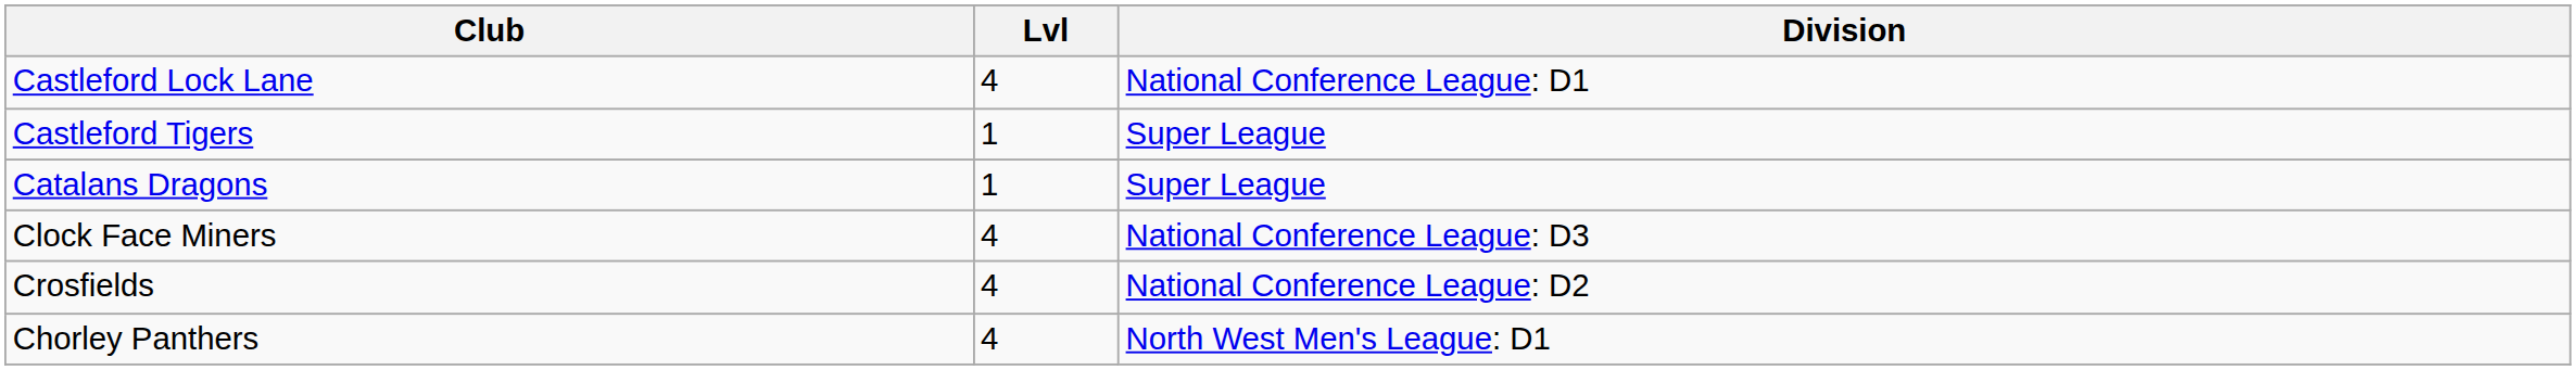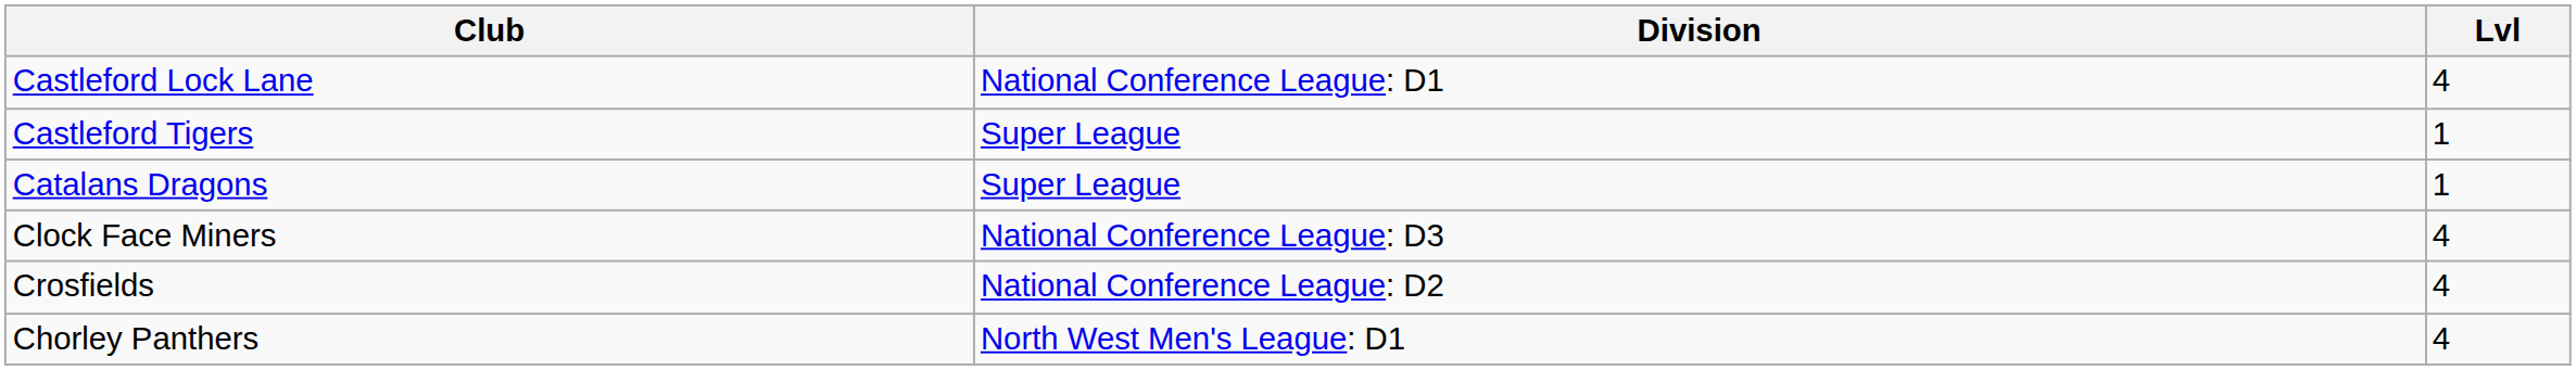 <table class="wikitable sortable" width=100% style="font-size:98%">
 <tr>
 <th width=20%>Club</th>
+<th width=30%>Division</th>
 <th width=3%>Lvl</th>
-<th width=30%>Division</th>
 </tr>
 <tr>
 <td><a href='#'>Castleford Lock Lane</a></td>
+<td><a href='#'>National Conference League</a>: D1</td>
 <td>4</td>
-<td><a href='#'>National Conference League</a>: D1</td>
 </tr>
 <tr>
 <td> <a href='#'>Castleford Tigers</a></td>
+<td><a href='#'>Super League</a></td>
 <td>1</td>
-<td><a href='#'>Super League</a></td>
 </tr>
 <tr>
 <td> <a href='#'>Catalans Dragons</a></td>
+<td><a href='#'>Super League</a></td>
 <td>1</td>
-<td><a href='#'>Super League</a></td>
 </tr>
 <tr>
 <td>Clock Face Miners</td>
+<td><a href='#'>National Conference League</a>: D3</td>
 <td>4</td>
-<td><a href='#'>National Conference League</a>: D3</td>
 </tr>
 <tr>
 <td>Crosfields</td>
+<td><a href='#'>National Conference League</a>: D2</td>
 <td>4</td>
-<td><a href='#'>National Conference League</a>: D2</td>
 </tr>
 <tr>
 <td>Chorley Panthers</td>
+<td><a href='#'>North West Men's League</a>: D1</td>
 <td>4</td>
-<td><a href='#'>North West Men's League</a>: D1</td>
 </tr>
 </table>
